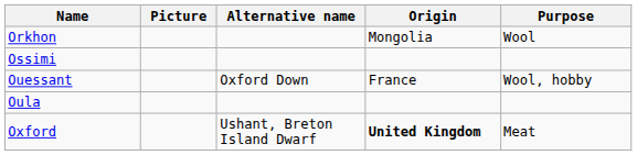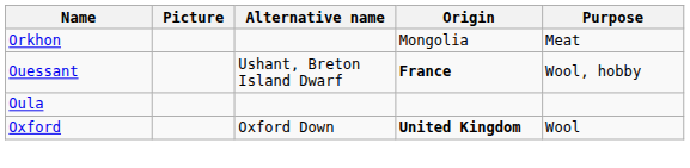 <table class="wikitable sortable">
 <tr>
 <th width="200">Name</th>
 <th width="85">Picture</th>
 <th width="200">Alternative name</th>
 <th width="200">Origin</th>
 <th width="200">Purpose</th>
 </tr>
 <tr>
 <td><a href='#'>Orkhon</a></td>
 <td></td>
 <td></td>
 <td>Mongolia</td>
-<td>Wool</td>
-</tr>
-<tr>
-<td><a href='#'>Ossimi</a></td>
-<td></td>
-<td></td>
-<td></td>
-<td></td>
+<td>Meat</td>
 </tr>
 <tr>
 <td><a href='#'>Ouessant</a></td>
 <td></td>
-<td>Oxford Down</td>
-<td>France</td>
+<td>Ushant, Breton Island Dwarf</td>
+<td><strong>France</strong></td>
 <td>Wool, hobby</td>
 </tr>
 <tr>
 <td><a href='#'>Oula</a></td>
 <td></td>
 <td></td>
 <td></td>
 <td></td>
 </tr>
 <tr>
 <td><a href='#'>Oxford</a></td>
 <td></td>
-<td>Ushant, Breton Island Dwarf</td>
+<td>Oxford Down</td>
 <td><strong>United Kingdom</strong></td>
-<td>Meat</td>
+<td>Wool</td>
 </tr>
 </table>
